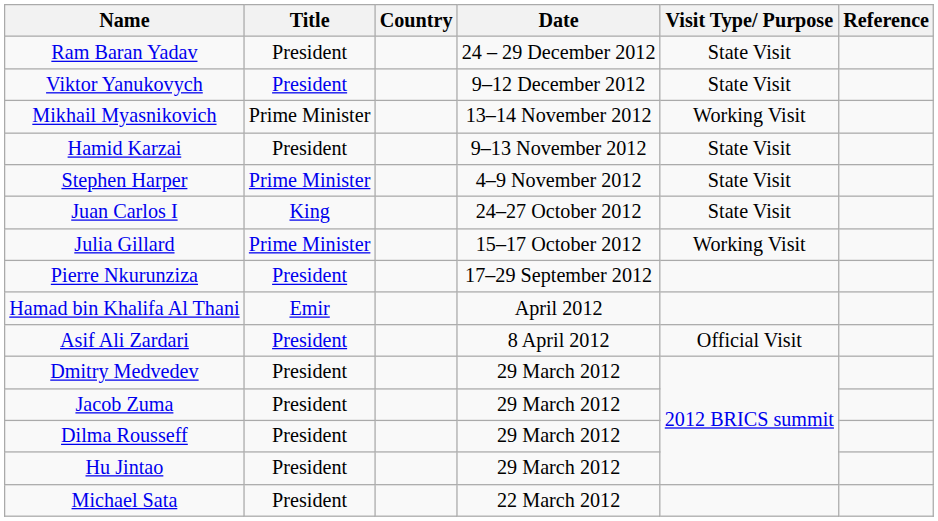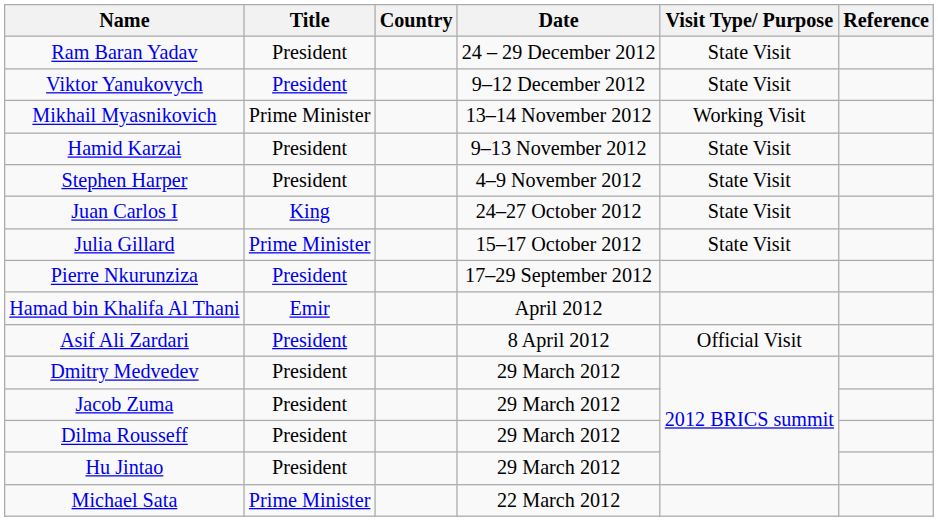 <table class="wikitable" style="border-collapse:collapse; text-align:center">
 <tr>
 <th>Name</th>
 <th>Title</th>
 <th>Country</th>
 <th>Date</th>
 <th>Visit Type/ Purpose</th>
 <th>Reference</th>
 </tr>
 <tr>
 <td><a href='#'>Ram Baran Yadav</a></td>
 <td>President</td>
 <td></td>
 <td>24 – 29 December 2012</td>
 <td>State Visit</td>
 <td></td>
 </tr>
 <tr>
 <td><a href='#'>Viktor Yanukovych</a></td>
 <td><a href='#'>President</a></td>
 <td></td>
 <td>9–12 December 2012</td>
 <td>State Visit</td>
 <td></td>
 </tr>
 <tr>
 <td><a href='#'>Mikhail Myasnikovich</a></td>
 <td>Prime Minister</td>
 <td></td>
 <td>13–14 November 2012</td>
 <td>Working Visit</td>
 <td></td>
 </tr>
 <tr>
 <td><a href='#'>Hamid Karzai</a></td>
 <td>President</td>
 <td></td>
 <td>9–13 November 2012</td>
 <td>State Visit</td>
 <td></td>
 </tr>
 <tr>
 <td><a href='#'>Stephen Harper</a></td>
-<td><a href='#'>Prime Minister</a></td>
+<td>President</td>
 <td></td>
 <td>4–9 November 2012</td>
 <td>State Visit</td>
 <td></td>
 </tr>
 <tr>
 <td><a href='#'>Juan Carlos I</a></td>
 <td><a href='#'>King</a></td>
 <td></td>
 <td>24–27 October 2012</td>
 <td>State Visit</td>
 <td></td>
 </tr>
 <tr>
 <td><a href='#'>Julia Gillard</a></td>
 <td><a href='#'>Prime Minister</a></td>
 <td></td>
 <td>15–17 October 2012</td>
-<td>Working Visit</td>
+<td>State Visit</td>
 <td></td>
 </tr>
 <tr>
 <td><a href='#'>Pierre Nkurunziza</a></td>
 <td><a href='#'>President</a></td>
 <td></td>
 <td>17–29 September 2012</td>
 <td></td>
 <td></td>
 </tr>
 <tr>
 <td><a href='#'>Hamad bin Khalifa Al Thani</a></td>
 <td><a href='#'>Emir</a></td>
 <td></td>
 <td>April 2012</td>
 <td></td>
 <td></td>
 </tr>
 <tr>
 <td><a href='#'>Asif Ali Zardari</a></td>
 <td><a href='#'>President</a></td>
 <td></td>
 <td>8 April 2012</td>
 <td>Official Visit</td>
 <td></td>
 </tr>
 <tr>
 <td><a href='#'>Dmitry Medvedev</a></td>
 <td>President</td>
 <td></td>
 <td>29 March 2012</td>
 <td rowspan="4"><a href='#'>2012 BRICS summit</a></td>
 <td></td>
 </tr>
 <tr>
 <td><a href='#'>Jacob Zuma</a></td>
 <td>President</td>
 <td></td>
 <td>29 March 2012</td>
 <td></td>
 </tr>
 <tr>
 <td><a href='#'>Dilma Rousseff</a></td>
 <td>President</td>
 <td></td>
 <td>29 March 2012</td>
 <td></td>
 </tr>
 <tr>
 <td><a href='#'>Hu Jintao</a></td>
 <td>President</td>
 <td></td>
 <td>29 March 2012</td>
 <td></td>
 </tr>
 <tr>
 <td><a href='#'>Michael Sata</a></td>
-<td>President</td>
+<td><a href='#'>Prime Minister</a></td>
 <td></td>
 <td>22 March 2012</td>
 <td></td>
 <td></td>
 </tr>
 </table>
